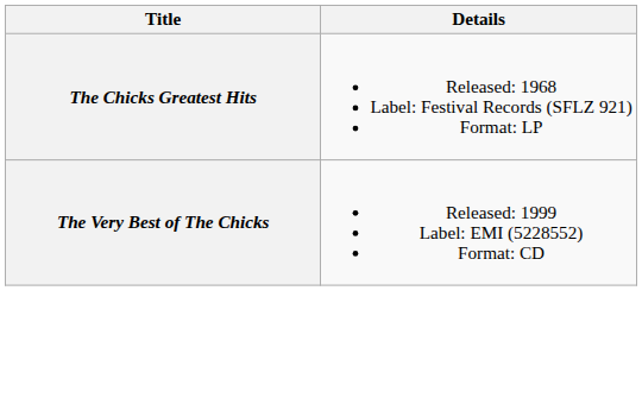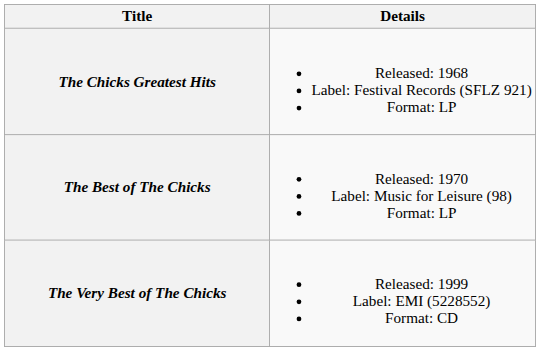 <table class="wikitable plainrowheaders" style="text-align:center;" border="1">
 <tr>
 <th scope="col" style="width:17em;">Title</th>
 <th scope="col" style="width:17em;">Details</th>
 </tr>
 <tr>
 <th scope="row"><em>The Chicks Greatest Hits</em></th>
 <td><br><ul><li>Released: 1968</li><li>Label: Festival Records (SFLZ 921)</li><li>Format: LP</li></ul></td>
 </tr>
 <tr>
+<th scope="row"><em>The Best of The Chicks</em></th>
+<td><br><ul><li>Released: 1970</li><li>Label: Music for Leisure (98)</li><li>Format: LP</li></ul></td>
+</tr>
+<tr>
 <th scope="row"><em>The Very Best of The Chicks</em></th>
 <td><br><ul><li>Released: 1999</li><li>Label: EMI (5228552)</li><li>Format: CD</li></ul></td>
 </tr>
 </table>
